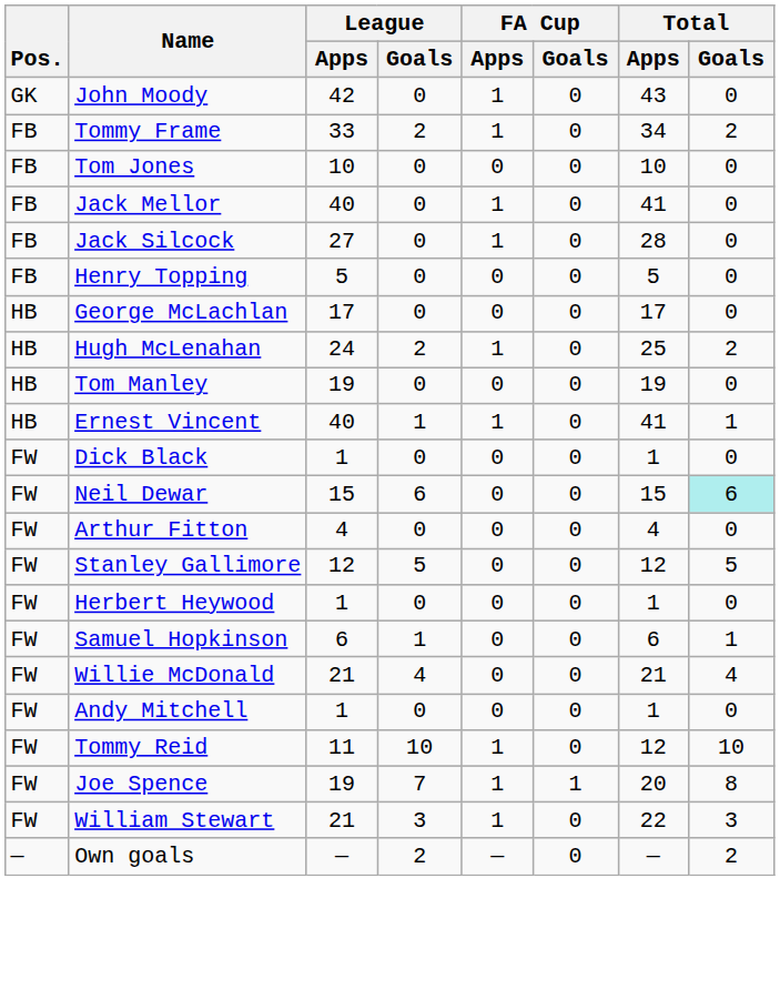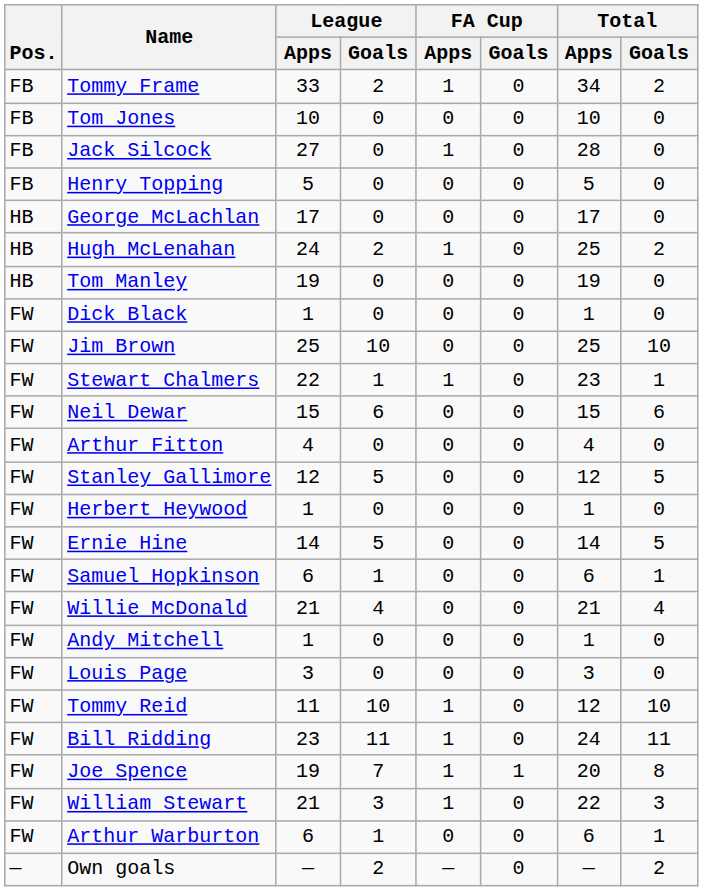 <table class="wikitable" style="text-align:center">
 <tr>
 <th rowspan="2" valign="bottom">Pos.</th>
 <th rowspan="2">Name</th>
 <th colspan="2" width="85">League</th>
 <th colspan="2" width="85">FA Cup</th>
 <th colspan="2" width="85">Total</th>
 </tr>
 <tr>
 <th>Apps</th>
 <th>Goals</th>
 <th>Apps</th>
 <th>Goals</th>
 <th>Apps</th>
 <th>Goals</th>
-</tr>
-<tr>
-<td align="left">GK</td>
-<td align="left"> <a href='#'>John Moody</a></td>
-<td>42</td>
-<td>0</td>
-<td>1</td>
-<td>0</td>
-<td>43</td>
-<td>0</td>
 </tr>
 <tr>
 <td align="left">FB</td>
 <td align="left"> <a href='#'>Tommy Frame</a></td>
 <td>33</td>
 <td>2</td>
 <td>1</td>
 <td>0</td>
 <td>34</td>
 <td>2</td>
 </tr>
 <tr>
 <td align="left">FB</td>
 <td align="left"> <a href='#'>Tom Jones</a></td>
 <td>10</td>
 <td>0</td>
 <td>0</td>
 <td>0</td>
 <td>10</td>
-<td>0</td>
-</tr>
-<tr>
-<td align="left">FB</td>
-<td align="left"> <a href='#'>Jack Mellor</a></td>
-<td>40</td>
-<td>0</td>
-<td>1</td>
-<td>0</td>
-<td>41</td>
 <td>0</td>
 </tr>
 <tr>
 <td align="left">FB</td>
 <td align="left"> <a href='#'>Jack Silcock</a></td>
 <td>27</td>
 <td>0</td>
 <td>1</td>
 <td>0</td>
 <td>28</td>
 <td>0</td>
 </tr>
 <tr>
 <td align="left">FB</td>
 <td align="left"> <a href='#'>Henry Topping</a></td>
 <td>5</td>
 <td>0</td>
 <td>0</td>
 <td>0</td>
 <td>5</td>
 <td>0</td>
 </tr>
 <tr>
 <td align="left">HB</td>
 <td align="left"> <a href='#'>George McLachlan</a></td>
 <td>17</td>
 <td>0</td>
 <td>0</td>
 <td>0</td>
 <td>17</td>
 <td>0</td>
 </tr>
 <tr>
 <td align="left">HB</td>
 <td align="left"> <a href='#'>Hugh McLenahan</a></td>
 <td>24</td>
 <td>2</td>
 <td>1</td>
 <td>0</td>
 <td>25</td>
 <td>2</td>
 </tr>
 <tr>
 <td align="left">HB</td>
 <td align="left"> <a href='#'>Tom Manley</a></td>
 <td>19</td>
 <td>0</td>
 <td>0</td>
 <td>0</td>
 <td>19</td>
 <td>0</td>
 </tr>
 <tr>
-<td align="left">HB</td>
-<td align="left"> <a href='#'>Ernest Vincent</a></td>
-<td>40</td>
-<td>1</td>
-<td>1</td>
-<td>0</td>
-<td>41</td>
-<td>1</td>
-</tr>
-<tr>
 <td align="left">FW</td>
 <td align="left"> <a href='#'>Dick Black</a></td>
 <td>1</td>
 <td>0</td>
 <td>0</td>
 <td>0</td>
 <td>1</td>
 <td>0</td>
 </tr>
 <tr>
 <td align="left">FW</td>
+<td align="left"> <a href='#'>Jim Brown</a></td>
+<td>25</td>
+<td>10</td>
+<td>0</td>
+<td>0</td>
+<td>25</td>
+<td>10</td>
+</tr>
+<tr>
+<td align="left">FW</td>
+<td align="left"> <a href='#'>Stewart Chalmers</a></td>
+<td>22</td>
+<td>1</td>
+<td>1</td>
+<td>0</td>
+<td>23</td>
+<td>1</td>
+</tr>
+<tr>
+<td align="left">FW</td>
 <td align="left"> <a href='#'>Neil Dewar</a></td>
 <td>15</td>
 <td>6</td>
 <td>0</td>
 <td>0</td>
 <td>15</td>
-<td style="background: paleturquoise;">6</td>
+<td>6</td>
 </tr>
 <tr>
 <td align="left">FW</td>
 <td align="left"> <a href='#'>Arthur Fitton</a></td>
 <td>4</td>
 <td>0</td>
 <td>0</td>
 <td>0</td>
 <td>4</td>
 <td>0</td>
 </tr>
 <tr>
 <td align="left">FW</td>
 <td align="left"> <a href='#'>Stanley Gallimore</a></td>
 <td>12</td>
 <td>5</td>
 <td>0</td>
 <td>0</td>
 <td>12</td>
 <td>5</td>
 </tr>
 <tr>
 <td align="left">FW</td>
 <td align="left"> <a href='#'>Herbert Heywood</a></td>
 <td>1</td>
 <td>0</td>
 <td>0</td>
 <td>0</td>
 <td>1</td>
 <td>0</td>
 </tr>
 <tr>
 <td align="left">FW</td>
+<td align="left"> <a href='#'>Ernie Hine</a></td>
+<td>14</td>
+<td>5</td>
+<td>0</td>
+<td>0</td>
+<td>14</td>
+<td>5</td>
+</tr>
+<tr>
+<td align="left">FW</td>
 <td align="left"> <a href='#'>Samuel Hopkinson</a></td>
 <td>6</td>
 <td>1</td>
 <td>0</td>
 <td>0</td>
 <td>6</td>
 <td>1</td>
 </tr>
 <tr>
 <td align="left">FW</td>
 <td align="left"> <a href='#'>Willie McDonald</a></td>
 <td>21</td>
 <td>4</td>
 <td>0</td>
 <td>0</td>
 <td>21</td>
 <td>4</td>
 </tr>
 <tr>
 <td align="left">FW</td>
 <td align="left"> <a href='#'>Andy Mitchell</a></td>
 <td>1</td>
 <td>0</td>
 <td>0</td>
 <td>0</td>
 <td>1</td>
 <td>0</td>
 </tr>
 <tr>
 <td align="left">FW</td>
+<td align="left"> <a href='#'>Louis Page</a></td>
+<td>3</td>
+<td>0</td>
+<td>0</td>
+<td>0</td>
+<td>3</td>
+<td>0</td>
+</tr>
+<tr>
+<td align="left">FW</td>
 <td align="left"> <a href='#'>Tommy Reid</a></td>
 <td>11</td>
 <td>10</td>
 <td>1</td>
 <td>0</td>
 <td>12</td>
 <td>10</td>
+</tr>
+<tr>
+<td align="left">FW</td>
+<td align="left"> <a href='#'>Bill Ridding</a></td>
+<td>23</td>
+<td>11</td>
+<td>1</td>
+<td>0</td>
+<td>24</td>
+<td>11</td>
 </tr>
 <tr>
 <td align="left">FW</td>
 <td align="left"> <a href='#'>Joe Spence</a></td>
 <td>19</td>
 <td>7</td>
 <td>1</td>
 <td>1</td>
 <td>20</td>
 <td>8</td>
 </tr>
 <tr>
 <td align="left">FW</td>
 <td align="left"> <a href='#'>William Stewart</a></td>
 <td>21</td>
 <td>3</td>
 <td>1</td>
 <td>0</td>
 <td>22</td>
 <td>3</td>
 </tr>
 <tr>
+<td align="left">FW</td>
+<td align="left"> <a href='#'>Arthur Warburton</a></td>
+<td>6</td>
+<td>1</td>
+<td>0</td>
+<td>0</td>
+<td>6</td>
+<td>1</td>
+</tr>
+<tr>
 <td align="left">—</td>
 <td align="left">Own goals</td>
 <td>—</td>
 <td>2</td>
 <td>—</td>
 <td>0</td>
 <td>—</td>
 <td>2</td>
 </tr>
 </table>
